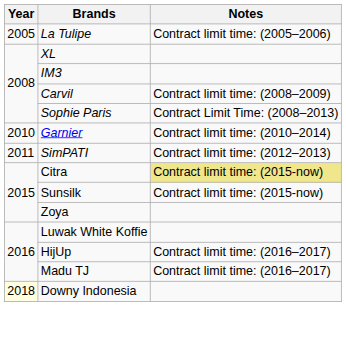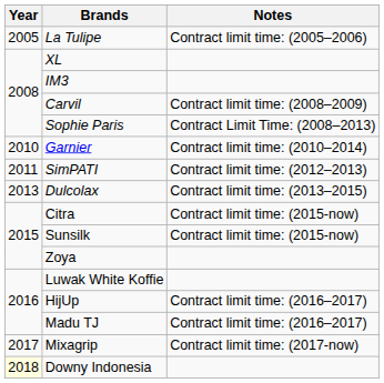 <table class="wikitable">
 <tr>
 <th>Year</th>
 <th>Brands</th>
 <th>Notes</th>
 </tr>
 <tr>
 <td>2005</td>
 <td><em>La Tulipe</em></td>
 <td>Contract limit time: (2005–2006)</td>
 </tr>
 <tr>
 <td rowspan="4">2008</td>
 <td><em>XL</em></td>
 <td></td>
 </tr>
 <tr>
 <td><em>IM3</em></td>
 <td></td>
 </tr>
 <tr>
 <td><em>Carvil</em></td>
 <td>Contract limit time: (2008–2009)</td>
 </tr>
 <tr>
 <td><em>Sophie Paris</em></td>
 <td>Contract Limit Time: (2008–2013)</td>
 </tr>
 <tr>
 <td>2010</td>
 <td><em><a href='#'>Garnier</a></em></td>
 <td>Contract limit time: (2010–2014)</td>
 </tr>
 <tr>
 <td>2011</td>
 <td><em>SimPATI</em></td>
 <td>Contract limit time: (2012–2013)</td>
 </tr>
 <tr>
+<td>2013</td>
+<td><em>Dulcolax</em></td>
+<td>Contract limit time: (2013–2015)</td>
+</tr>
+<tr>
 <td rowspan="3">2015</td>
 <td>Citra</td>
-<td style="background: khaki;">Contract limit time: (2015-now)</td>
+<td>Contract limit time: (2015-now)</td>
 </tr>
 <tr>
 <td>Sunsilk</td>
 <td>Contract limit time: (2015-now)</td>
 </tr>
 <tr>
 <td>Zoya</td>
 <td></td>
 </tr>
 <tr>
 <td rowspan="3">2016</td>
 <td>Luwak White Koffie</td>
 <td></td>
 </tr>
 <tr>
 <td>HijUp</td>
 <td>Contract limit time: (2016–2017)</td>
 </tr>
 <tr>
 <td>Madu TJ</td>
 <td>Contract limit time: (2016–2017)</td>
 </tr>
 <tr>
+<td>2017</td>
+<td>Mixagrip</td>
+<td>Contract limit time: (2017-now)</td>
+</tr>
+<tr>
 <td style="background: lightyellow;">2018</td>
 <td>Downy Indonesia</td>
 <td></td>
 </tr>
 </table>
